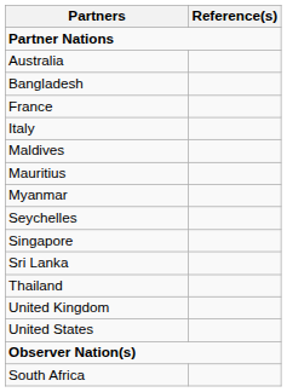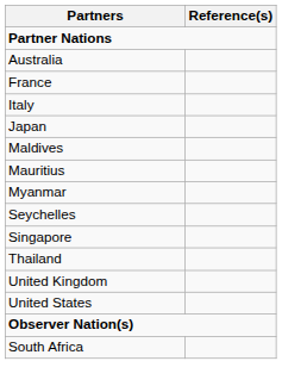 <table class="wikitable">
 <tr>
 <th scope="col" style="width: 200px;">Partners</th>
 <th scope="col" style="width: 50px;">Reference(s)</th>
 </tr>
 <tr>
 <td colspan="2"><strong>Partner Nations</strong></td>
 </tr>
 <tr>
 <td>Australia</td>
 <td></td>
 </tr>
 <tr>
-<td>Bangladesh</td>
-<td></td>
-</tr>
-<tr>
 <td>France</td>
 <td></td>
 </tr>
 <tr>
 <td>Italy</td>
+<td></td>
+</tr>
+<tr>
+<td>Japan</td>
 <td></td>
 </tr>
 <tr>
 <td>Maldives</td>
 <td></td>
 </tr>
 <tr>
 <td>Mauritius</td>
 <td></td>
 </tr>
 <tr>
 <td>Myanmar</td>
 <td></td>
 </tr>
 <tr>
 <td>Seychelles</td>
 <td></td>
 </tr>
 <tr>
 <td>Singapore</td>
 <td></td>
 </tr>
 <tr>
-<td>Sri Lanka</td>
-<td></td>
-</tr>
-<tr>
 <td>Thailand</td>
 <td></td>
 </tr>
 <tr>
 <td>United Kingdom</td>
 <td></td>
 </tr>
 <tr>
 <td>United States</td>
 <td></td>
 </tr>
 <tr>
 <td colspan="2"><strong>Observer Nation(s)</strong></td>
 </tr>
 <tr>
 <td>South Africa</td>
 <td></td>
 </tr>
 </table>
